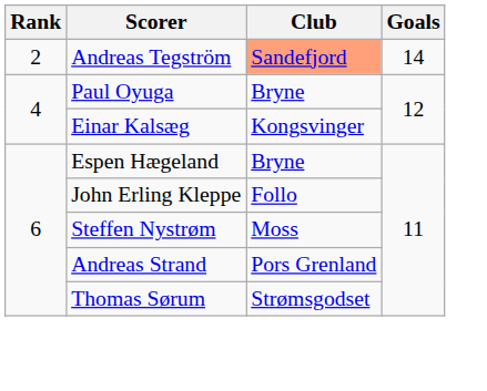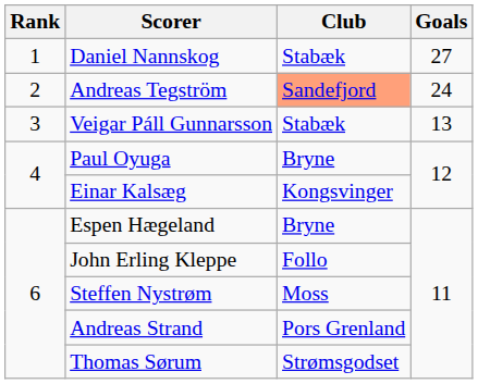 <table class="wikitable">
 <tr>
 <th>Rank</th>
 <th>Scorer</th>
 <th>Club</th>
 <th>Goals</th>
 </tr>
 <tr>
+<td align=center>1</td>
+<td> <a href='#'>Daniel Nannskog</a></td>
+<td><a href='#'>Stabæk</a></td>
+<td align=center>27</td>
+</tr>
+<tr>
 <td align=center>2</td>
 <td> <a href='#'>Andreas Tegström</a></td>
 <td style="background: lightsalmon;"><a href='#'>Sandefjord</a></td>
-<td align=center>14</td>
+<td align=center>24</td>
+</tr>
+<tr>
+<td align=center>3</td>
+<td> <a href='#'>Veigar Páll Gunnarsson</a></td>
+<td><a href='#'>Stabæk</a></td>
+<td align=center>13</td>
 </tr>
 <tr>
 <td rowspan=2 align=center>4</td>
 <td> <a href='#'>Paul Oyuga</a></td>
 <td><a href='#'>Bryne</a></td>
 <td rowspan=2 align=center>12</td>
 </tr>
 <tr>
 <td> <a href='#'>Einar Kalsæg</a></td>
 <td><a href='#'>Kongsvinger</a></td>
 </tr>
 <tr>
 <td rowspan=5 align=center>6</td>
 <td> Espen Hægeland</td>
 <td><a href='#'>Bryne</a></td>
 <td rowspan=5 align=center>11</td>
 </tr>
 <tr>
 <td> John Erling Kleppe</td>
 <td><a href='#'>Follo</a></td>
 </tr>
 <tr>
 <td> <a href='#'>Steffen Nystrøm</a></td>
 <td><a href='#'>Moss</a></td>
 </tr>
 <tr>
 <td> <a href='#'>Andreas Strand</a></td>
 <td><a href='#'>Pors Grenland</a></td>
 </tr>
 <tr>
 <td> <a href='#'>Thomas Sørum</a></td>
 <td><a href='#'>Strømsgodset</a></td>
 </tr>
 </table>
